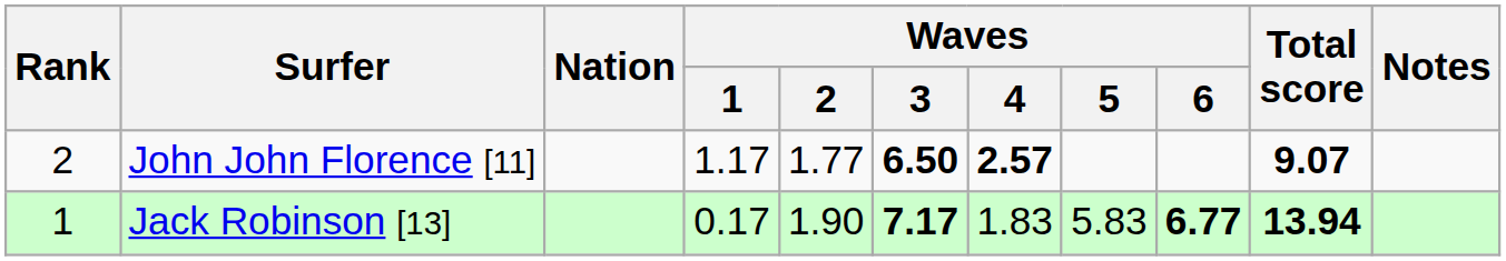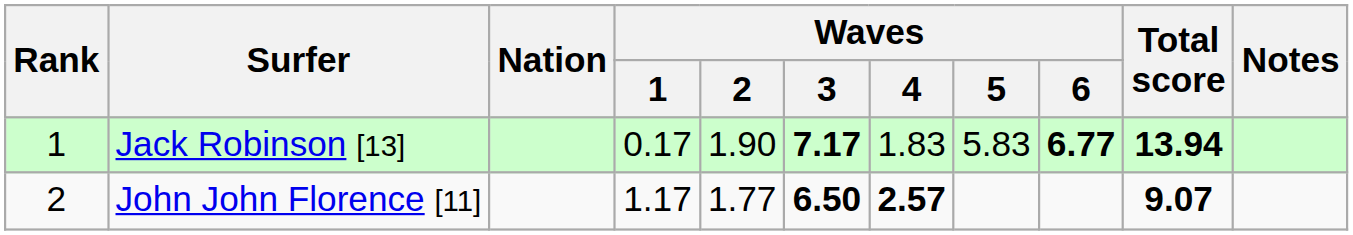 <table class="wikitable sortable" style="text-align:center">
 <tr>
 <th rowspan=2>Rank</th>
 <th rowspan=2>Surfer</th>
 <th rowspan=2>Nation</th>
 <th colspan=6>Waves</th>
 <th rowspan=2>Total<br>score</th>
 <th rowspan=2>Notes</th>
 </tr>
 <tr>
 <th>1</th>
 <th>2</th>
 <th>3</th>
 <th>4</th>
 <th>5</th>
 <th>6</th>
 </tr>
+<tr bgcolor=ccffcc>
+<td>1</td>
+<td align=left><a href='#'>Jack Robinson</a> <small>[13]</small></td>
+<td align=left></td>
+<td>0.17</td>
+<td>1.90</td>
+<td><strong>7.17</strong></td>
+<td>1.83</td>
+<td>5.83</td>
+<td><strong>6.77</strong></td>
+<td><strong>13.94</strong></td>
+<td></td>
+</tr>
 <tr>
 <td>2</td>
 <td align=left><a href='#'>John John Florence</a> <small>[11]</small></td>
 <td align=left></td>
 <td>1.17</td>
 <td>1.77</td>
 <td><strong>6.50</strong></td>
 <td><strong>2.57</strong></td>
 <td></td>
 <td></td>
 <td><strong>9.07</strong></td>
 <td></td>
 </tr>
-<tr bgcolor=ccffcc>
-<td>1</td>
-<td align=left><a href='#'>Jack Robinson</a> <small>[13]</small></td>
-<td align=left></td>
-<td>0.17</td>
-<td>1.90</td>
-<td><strong>7.17</strong></td>
-<td>1.83</td>
-<td>5.83</td>
-<td><strong>6.77</strong></td>
-<td><strong>13.94</strong></td>
-<td></td>
-</tr>
 </table>
